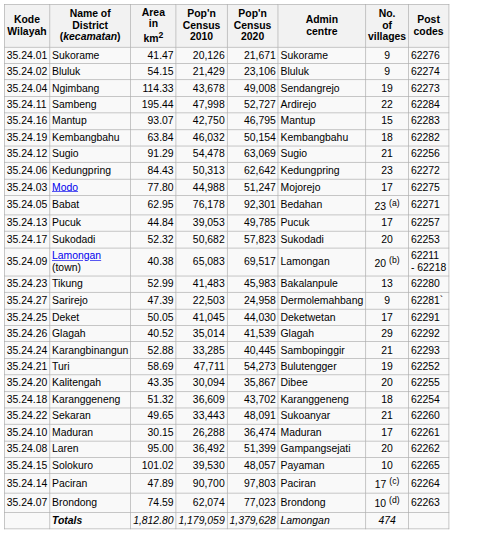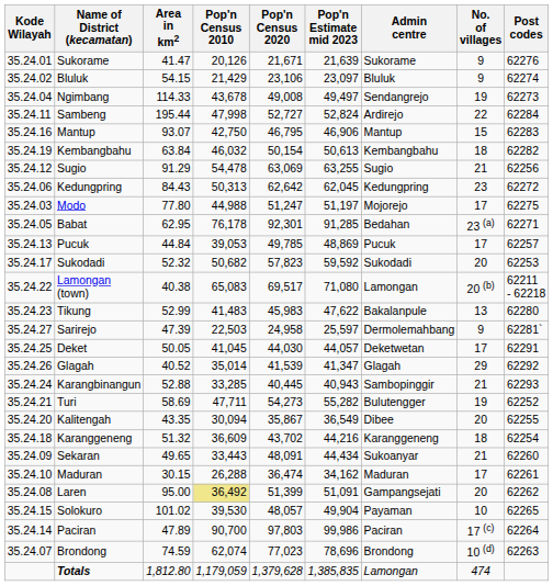 <table class="sortable wikitable">
 <tr>
 <th>Kode <br>Wilayah</th>
 <th>Name of<br>District<br>(<em>kecamatan</em>)</th>
 <th>Area <br> in<br> km<sup>2</sup></th>
 <th>Pop'n<br>Census<br>2010</th>
 <th>Pop'n<br>Census<br>2020</th>
+<th>Pop'n<br>Estimate<br>mid 2023</th>
 <th>Admin<br>centre</th>
 <th>No.<br>of<br>villages</th>
 <th>Post<br>codes</th>
 </tr>
 <tr>
 <td>35.24.01</td>
 <td>Sukorame</td>
 <td align="right">41.47</td>
 <td align="right">20,126</td>
 <td align="right">21,671</td>
+<td align="right">21,639</td>
 <td>Sukorame</td>
 <td align="center">9</td>
 <td>62276</td>
 </tr>
 <tr>
 <td>35.24.02</td>
 <td>Bluluk</td>
 <td align="right">54.15</td>
 <td align="right">21,429</td>
 <td align="right">23,106</td>
+<td align="right">23,097</td>
 <td>Bluluk</td>
 <td align="center">9</td>
 <td>62274</td>
 </tr>
 <tr>
 <td>35.24.04</td>
 <td>Ngimbang</td>
 <td align="right">114.33</td>
 <td align="right">43,678</td>
 <td align="right">49,008</td>
+<td align="right">49,497</td>
 <td>Sendangrejo</td>
 <td align="center">19</td>
 <td>62273</td>
 </tr>
 <tr>
 <td>35.24.11</td>
 <td>Sambeng</td>
 <td align="right">195.44</td>
 <td align="right">47,998</td>
 <td align="right">52,727</td>
+<td align="right">52,824</td>
 <td>Ardirejo</td>
 <td align="center">22</td>
 <td>62284</td>
 </tr>
 <tr>
 <td>35.24.16</td>
 <td>Mantup</td>
 <td align="right">93.07</td>
 <td align="right">42,750</td>
 <td align="right">46,795</td>
+<td align="right">46,906</td>
 <td>Mantup</td>
 <td align="center">15</td>
 <td>62283</td>
 </tr>
 <tr>
 <td>35.24.19</td>
 <td>Kembangbahu</td>
 <td align="right">63.84</td>
 <td align="right">46,032</td>
 <td align="right">50,154</td>
+<td align="right">50,613</td>
 <td>Kembangbahu</td>
 <td align="center">18</td>
 <td>62282</td>
 </tr>
 <tr>
 <td>35.24.12</td>
 <td>Sugio</td>
 <td align="right">91.29</td>
 <td align="right">54,478</td>
 <td align="right">63,069</td>
+<td align="right">63,255</td>
 <td>Sugio</td>
 <td align="center">21</td>
 <td>62256</td>
 </tr>
 <tr>
 <td>35.24.06</td>
 <td>Kedungpring</td>
 <td align="right">84.43</td>
 <td align="right">50,313</td>
 <td align="right">62,642</td>
+<td align="right">62,045</td>
 <td>Kedungpring</td>
 <td align="center">23</td>
 <td>62272</td>
 </tr>
 <tr>
 <td>35.24.03</td>
 <td><a href='#'>Modo</a></td>
 <td align="right">77.80</td>
 <td align="right">44,988</td>
 <td align="right">51,247</td>
+<td align="right">51,197</td>
 <td>Mojorejo</td>
 <td align="center">17</td>
 <td>62275</td>
 </tr>
 <tr>
 <td>35.24.05</td>
 <td>Babat</td>
 <td align="right">62.95</td>
 <td align="right">76,178</td>
 <td align="right">92,301</td>
+<td align="right">91,285</td>
 <td>Bedahan</td>
 <td align="center">23 <sup>(a)</sup></td>
 <td>62271</td>
 </tr>
 <tr>
 <td>35.24.13</td>
 <td>Pucuk</td>
 <td align="right">44.84</td>
 <td align="right">39,053</td>
 <td align="right">49,785</td>
+<td align="right">48,869</td>
 <td>Pucuk</td>
 <td align="center">17</td>
 <td>62257</td>
 </tr>
 <tr>
 <td>35.24.17</td>
 <td>Sukodadi</td>
 <td align="right">52.32</td>
 <td align="right">50,682</td>
 <td align="right">57,823</td>
+<td align="right">59,592</td>
 <td>Sukodadi</td>
 <td align="center">20</td>
 <td>62253</td>
 </tr>
 <tr>
-<td>35.24.09</td>
+<td>35.24.22</td>
 <td><a href='#'>Lamongan</a> <br> (town)</td>
 <td align="right">40.38</td>
 <td align="right">65,083</td>
 <td align="right">69,517</td>
+<td align="right">71,080</td>
 <td>Lamongan</td>
 <td align="center">20 <sup>(b)</sup></td>
 <td>62211<br>- 62218</td>
 </tr>
 <tr>
 <td>35.24.23</td>
 <td>Tikung</td>
 <td align="right">52.99</td>
 <td align="right">41,483</td>
 <td align="right">45,983</td>
+<td align="right">47,622</td>
 <td>Bakalanpule</td>
 <td align="center">13</td>
 <td>62280</td>
 </tr>
 <tr>
 <td>35.24.27</td>
 <td>Sarirejo</td>
 <td align="right">47.39</td>
 <td align="right">22,503</td>
 <td align="right">24,958</td>
+<td align="right">25,597</td>
 <td>Dermolemahbang</td>
 <td align="center">9</td>
 <td>62281`</td>
 </tr>
 <tr>
 <td>35.24.25</td>
 <td>Deket</td>
 <td align="right">50.05</td>
 <td align="right">41,045</td>
 <td align="right">44,030</td>
+<td align="right">44,057</td>
 <td>Deketwetan</td>
 <td align="center">17</td>
 <td>62291</td>
 </tr>
 <tr>
 <td>35.24.26</td>
 <td>Glagah</td>
 <td align="right">40.52</td>
 <td align="right">35,014</td>
 <td align="right">41,539</td>
+<td align="right">41,347</td>
 <td>Glagah</td>
 <td align="center">29</td>
 <td>62292</td>
 </tr>
 <tr>
 <td>35.24.24</td>
 <td>Karangbinangun</td>
 <td align="right">52.88</td>
 <td align="right">33,285</td>
 <td align="right">40,445</td>
+<td align="right">40,943</td>
 <td>Sambopinggir</td>
 <td align="center">21</td>
 <td>62293</td>
 </tr>
 <tr>
 <td>35.24.21</td>
 <td>Turi</td>
 <td align="right">58.69</td>
 <td align="right">47,711</td>
 <td align="right">54,273</td>
+<td align="right">55,282</td>
 <td>Bulutengger</td>
 <td align="center">19</td>
 <td>62252</td>
 </tr>
 <tr>
 <td>35.24.20</td>
 <td>Kalitengah</td>
 <td align="right">43.35</td>
 <td align="right">30,094</td>
 <td align="right">35,867</td>
+<td align="right">36,549</td>
 <td>Dibee</td>
 <td align="center">20</td>
 <td>62255</td>
 </tr>
 <tr>
 <td>35.24.18</td>
 <td>Karanggeneng</td>
 <td align="right">51.32</td>
 <td align="right">36,609</td>
 <td align="right">43,702</td>
+<td align="right">44,216</td>
 <td>Karanggeneng</td>
 <td align="center">18</td>
 <td>62254</td>
 </tr>
 <tr>
-<td>35.24.22</td>
+<td>35.24.09</td>
 <td>Sekaran</td>
 <td align="right">49.65</td>
 <td align="right">33,443</td>
 <td align="right">48,091</td>
+<td align="right">44,434</td>
 <td>Sukoanyar</td>
 <td align="center">21</td>
 <td>62260</td>
 </tr>
 <tr>
 <td>35.24.10</td>
 <td>Maduran</td>
 <td align="right">30.15</td>
 <td align="right">26,288</td>
 <td align="right">36,474</td>
+<td align="right">34,162</td>
 <td>Maduran</td>
 <td align="center">17</td>
 <td>62261</td>
 </tr>
 <tr>
 <td>35.24.08</td>
 <td>Laren</td>
 <td align="right">95.00</td>
-<td align="right">36,492</td>
+<td align="right" style="background: khaki;">36,492</td>
 <td align="right">51,399</td>
+<td align="right">51,091</td>
 <td>Gampangsejati</td>
 <td align="center">20</td>
 <td>62262</td>
 </tr>
 <tr>
 <td>35.24.15</td>
 <td>Solokuro</td>
 <td align="right">101.02</td>
 <td align="right">39,530</td>
 <td align="right">48,057</td>
+<td align="right">49,904</td>
 <td>Payaman</td>
 <td align="center">10</td>
 <td>62265</td>
 </tr>
 <tr>
 <td>35.24.14</td>
 <td>Paciran</td>
 <td align="right">47.89</td>
 <td align="right">90,700</td>
 <td align="right">97,803</td>
+<td align="right">99,986</td>
 <td>Paciran</td>
 <td align="center">17 <sup>(c)</sup></td>
 <td>62264</td>
 </tr>
 <tr>
 <td>35.24.07</td>
 <td>Brondong</td>
 <td align="right">74.59</td>
 <td align="right">62,074</td>
 <td align="right">77,023</td>
+<td align="right">78,696</td>
 <td>Brondong</td>
 <td align="center">10 <sup>(d)</sup></td>
 <td>62263</td>
 </tr>
 <tr>
 <td></td>
 <td><strong><em>Totals</em></strong></td>
 <td align="right"><em>1,812.80</em></td>
 <td align="right"><em>1,179,059</em></td>
 <td align="right"><em>1,379,628</em></td>
+<td align="right"><em>1,385,835</em></td>
 <td><em>Lamongan</em></td>
 <td align="center"><em>474</em></td>
 <td></td>
 </tr>
 </table>
